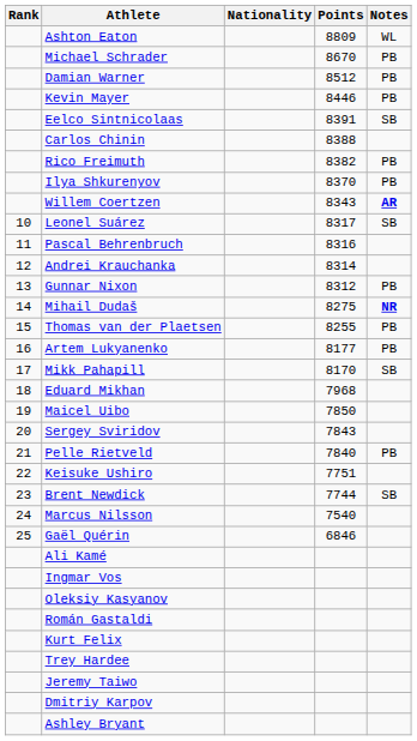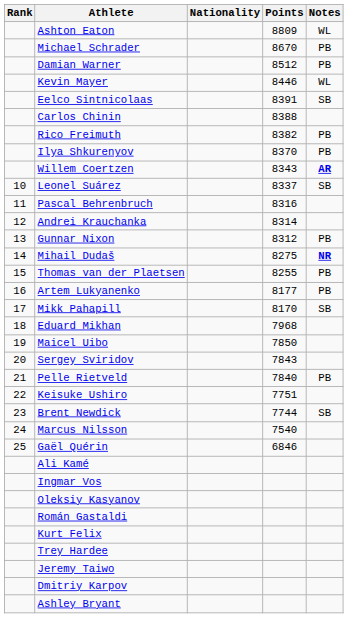 <table class="wikitable sortable" style="text-align:center">
 <tr>
 <th>Rank</th>
 <th>Athlete</th>
 <th>Nationality</th>
 <th>Points</th>
 <th>Notes</th>
 </tr>
 <tr>
 <td></td>
 <td align=left><a href='#'>Ashton Eaton</a></td>
 <td align=left></td>
 <td>8809</td>
 <td>WL</td>
 </tr>
 <tr>
 <td></td>
 <td align=left><a href='#'>Michael Schrader</a></td>
 <td align=left></td>
 <td>8670</td>
 <td>PB</td>
 </tr>
 <tr>
 <td></td>
 <td align=left><a href='#'>Damian Warner</a></td>
 <td align=left></td>
 <td>8512</td>
 <td>PB</td>
 </tr>
 <tr>
 <td></td>
 <td align=left><a href='#'>Kevin Mayer</a></td>
 <td align=left></td>
 <td>8446</td>
-<td>PB</td>
+<td>WL</td>
 </tr>
 <tr>
 <td></td>
 <td align=left><a href='#'>Eelco Sintnicolaas</a></td>
 <td align=left></td>
 <td>8391</td>
 <td>SB</td>
 </tr>
 <tr>
 <td></td>
 <td align=left><a href='#'>Carlos Chinin</a></td>
 <td align=left></td>
 <td>8388</td>
 <td></td>
 </tr>
 <tr>
 <td></td>
 <td align=left><a href='#'>Rico Freimuth</a></td>
 <td align=left></td>
 <td>8382</td>
 <td>PB</td>
 </tr>
 <tr>
 <td></td>
 <td align=left><a href='#'>Ilya Shkurenyov</a></td>
 <td align=left></td>
 <td>8370</td>
 <td>PB</td>
 </tr>
 <tr>
 <td></td>
 <td align=left><a href='#'>Willem Coertzen</a></td>
 <td align=left></td>
 <td>8343</td>
 <td><strong><a href='#'>AR</a></strong></td>
 </tr>
 <tr>
 <td>10</td>
 <td align=left><a href='#'>Leonel Suárez</a></td>
 <td align=left></td>
-<td>8317</td>
+<td>8337</td>
 <td>SB</td>
 </tr>
 <tr>
 <td>11</td>
 <td align=left><a href='#'>Pascal Behrenbruch</a></td>
 <td align=left></td>
 <td>8316</td>
 <td></td>
 </tr>
 <tr>
 <td>12</td>
 <td align=left><a href='#'>Andrei Krauchanka</a></td>
 <td align=left></td>
 <td>8314</td>
 <td></td>
 </tr>
 <tr>
 <td>13</td>
 <td align=left><a href='#'>Gunnar Nixon</a></td>
 <td align=left></td>
 <td>8312</td>
 <td>PB</td>
 </tr>
 <tr>
 <td>14</td>
 <td align=left><a href='#'>Mihail Dudaš</a></td>
 <td align=left></td>
 <td>8275</td>
 <td><strong><a href='#'>NR</a></strong></td>
 </tr>
 <tr>
 <td>15</td>
 <td align=left><a href='#'>Thomas van der Plaetsen</a></td>
 <td align=left></td>
 <td>8255</td>
 <td>PB</td>
 </tr>
 <tr>
 <td>16</td>
 <td align=left><a href='#'>Artem Lukyanenko</a></td>
 <td align=left></td>
 <td>8177</td>
 <td>PB</td>
 </tr>
 <tr>
 <td>17</td>
 <td align=left><a href='#'>Mikk Pahapill</a></td>
 <td align=left></td>
 <td>8170</td>
 <td>SB</td>
 </tr>
 <tr>
 <td>18</td>
 <td align=left><a href='#'>Eduard Mikhan</a></td>
 <td align=left></td>
 <td>7968</td>
 <td></td>
 </tr>
 <tr>
 <td>19</td>
 <td align=left><a href='#'>Maicel Uibo</a></td>
 <td align=left></td>
 <td>7850</td>
 <td></td>
 </tr>
 <tr>
 <td>20</td>
 <td align=left><a href='#'>Sergey Sviridov</a></td>
 <td align=left></td>
 <td>7843</td>
 <td></td>
 </tr>
 <tr>
 <td>21</td>
 <td align=left><a href='#'>Pelle Rietveld</a></td>
 <td align=left></td>
 <td>7840</td>
 <td>PB</td>
 </tr>
 <tr>
 <td>22</td>
 <td align=left><a href='#'>Keisuke Ushiro</a></td>
 <td align=left></td>
 <td>7751</td>
 <td></td>
 </tr>
 <tr>
 <td>23</td>
 <td align=left><a href='#'>Brent Newdick</a></td>
 <td align=left></td>
 <td>7744</td>
 <td>SB</td>
 </tr>
 <tr>
 <td>24</td>
 <td align=left><a href='#'>Marcus Nilsson</a></td>
 <td align=left></td>
 <td>7540</td>
 <td></td>
 </tr>
 <tr>
 <td>25</td>
 <td align=left><a href='#'>Gaël Quérin</a></td>
 <td align=left></td>
 <td>6846</td>
 <td></td>
 </tr>
 <tr>
 <td></td>
 <td align=left><a href='#'>Ali Kamé</a></td>
 <td align=left></td>
 <td></td>
 <td></td>
 </tr>
 <tr>
 <td></td>
 <td align=left><a href='#'>Ingmar Vos</a></td>
 <td align=left></td>
 <td></td>
 <td></td>
 </tr>
 <tr>
 <td></td>
 <td align=left><a href='#'>Oleksiy Kasyanov</a></td>
 <td align=left></td>
 <td></td>
 <td></td>
 </tr>
 <tr>
 <td></td>
 <td align=left><a href='#'>Román Gastaldi</a></td>
 <td align=left></td>
 <td></td>
 <td></td>
 </tr>
 <tr>
 <td></td>
 <td align=left><a href='#'>Kurt Felix</a></td>
 <td align=left></td>
 <td></td>
 <td></td>
 </tr>
 <tr>
 <td></td>
 <td align=left><a href='#'>Trey Hardee</a></td>
 <td align=left></td>
 <td></td>
 <td></td>
 </tr>
 <tr>
 <td></td>
 <td align=left><a href='#'>Jeremy Taiwo</a></td>
 <td align=left></td>
 <td></td>
 <td></td>
 </tr>
 <tr>
 <td></td>
 <td align=left><a href='#'>Dmitriy Karpov</a></td>
 <td align=left></td>
 <td></td>
 <td></td>
 </tr>
 <tr>
 <td></td>
 <td align=left><a href='#'>Ashley Bryant</a></td>
 <td align=left></td>
 <td></td>
 <td></td>
 </tr>
 </table>
